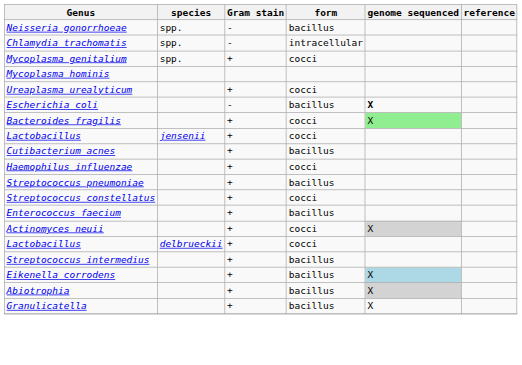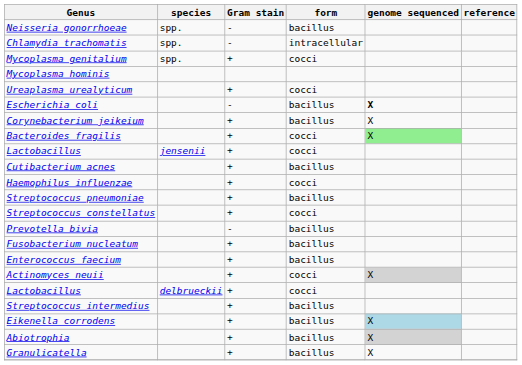 <table class="wikitable">
 <tr>
 <th>Genus</th>
 <th>species</th>
 <th>Gram stain</th>
 <th>form</th>
 <th>genome sequenced</th>
 <th>reference</th>
 </tr>
 <tr>
 <td><em><a href='#'>Neisseria gonorrhoeae</a></em></td>
 <td>spp.</td>
 <td>-</td>
 <td>bacillus</td>
 <td></td>
 <td></td>
 </tr>
 <tr>
 <td><em><a href='#'>Chlamydia trachomatis</a></em></td>
 <td>spp.</td>
 <td>-</td>
 <td>intracellular</td>
 <td></td>
 <td></td>
 </tr>
 <tr>
 <td><em><a href='#'>Mycoplasma genitalium</a></em></td>
 <td>spp.</td>
 <td>+</td>
 <td>cocci</td>
 <td></td>
 <td></td>
 </tr>
 <tr>
 <td><em><a href='#'>Mycoplasma hominis</a></em></td>
 <td></td>
 <td></td>
 <td></td>
 <td></td>
 <td></td>
 </tr>
 <tr>
 <td><em><a href='#'>Ureaplasma urealyticum</a></em></td>
 <td></td>
 <td>+</td>
 <td>cocci</td>
 <td></td>
 <td></td>
 </tr>
 <tr>
 <td><em><a href='#'>Escherichia coli</a></em></td>
 <td></td>
 <td>-</td>
 <td>bacillus</td>
 <td><strong>X</strong></td>
 <td></td>
 </tr>
 <tr>
+<td><em><a href='#'>Corynebacterium jeikeium</a></em></td>
+<td></td>
+<td>+</td>
+<td>bacillus</td>
+<td>X</td>
+<td></td>
+</tr>
+<tr>
 <td><em><a href='#'>Bacteroides fragilis</a></em></td>
 <td></td>
 <td>+</td>
 <td>cocci</td>
 <td style="background: lightgreen;">X</td>
 <td></td>
 </tr>
 <tr>
 <td><em><a href='#'>Lactobacillus</a></em></td>
 <td><em><a href='#'>jensenii</a></em></td>
 <td>+</td>
 <td>cocci</td>
 <td></td>
 <td></td>
 </tr>
 <tr>
 <td><em><a href='#'>Cutibacterium acnes</a></em></td>
 <td></td>
 <td>+</td>
 <td>bacillus</td>
 <td></td>
 <td></td>
 </tr>
 <tr>
 <td><em><a href='#'>Haemophilus influenzae</a></em></td>
 <td></td>
 <td>+</td>
 <td>cocci</td>
 <td></td>
 <td></td>
 </tr>
 <tr>
 <td><em><a href='#'>Streptococcus pneumoniae</a></em></td>
 <td></td>
 <td>+</td>
 <td>bacillus</td>
 <td></td>
 <td></td>
 </tr>
 <tr>
 <td><em><a href='#'>Streptococcus constellatus</a></em></td>
 <td></td>
 <td>+</td>
 <td>cocci</td>
+<td></td>
+<td></td>
+</tr>
+<tr>
+<td><em><a href='#'>Prevotella bivia</a> </em></td>
+<td></td>
+<td>-</td>
+<td>bacillus</td>
+<td></td>
+<td></td>
+</tr>
+<tr>
+<td><em><a href='#'>Fusobacterium nucleatum</a></em></td>
+<td></td>
+<td>+</td>
+<td>bacillus</td>
 <td></td>
 <td></td>
 </tr>
 <tr>
 <td><em><a href='#'>Enterococcus faecium</a></em></td>
 <td></td>
 <td>+</td>
 <td>bacillus</td>
 <td></td>
 <td></td>
 </tr>
 <tr>
 <td><em><a href='#'>Actinomyces neuii</a></em></td>
 <td></td>
 <td>+</td>
 <td>cocci</td>
 <td style="background: lightgrey;">X</td>
 <td></td>
 </tr>
 <tr>
 <td><em><a href='#'>Lactobacillus</a></em></td>
 <td><em><a href='#'>delbrueckii</a></em></td>
 <td>+</td>
 <td>cocci</td>
 <td></td>
 <td></td>
 </tr>
 <tr>
 <td><em><a href='#'>Streptococcus intermedius</a></em></td>
 <td></td>
 <td>+</td>
 <td>bacillus</td>
 <td></td>
 <td></td>
 </tr>
 <tr>
 <td><em><a href='#'>Eikenella corrodens</a></em></td>
 <td></td>
 <td>+</td>
 <td>bacillus</td>
 <td style="background: lightblue;">X</td>
 <td></td>
 </tr>
 <tr>
 <td><em><a href='#'>Abiotrophia</a></em></td>
 <td></td>
 <td>+</td>
 <td>bacillus</td>
 <td style="background: lightgrey;">X</td>
 <td></td>
 </tr>
 <tr>
 <td><em><a href='#'>Granulicatella</a></em></td>
 <td></td>
 <td>+</td>
 <td>bacillus</td>
 <td>X</td>
 <td></td>
 </tr>
 <tr>
 </tr>
 </table>
